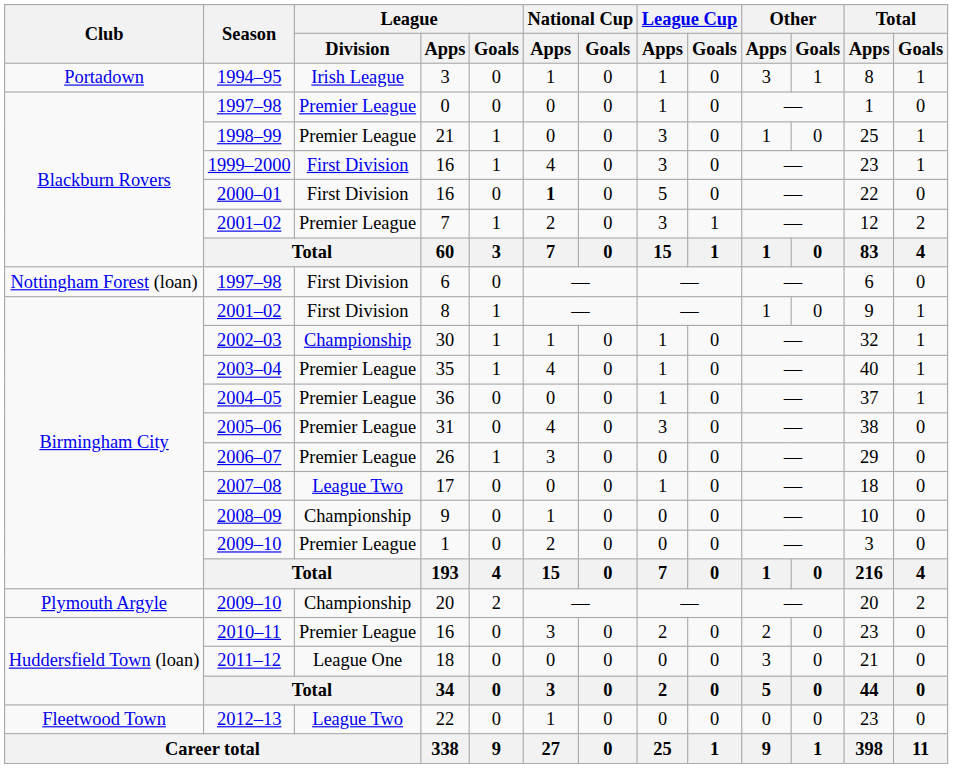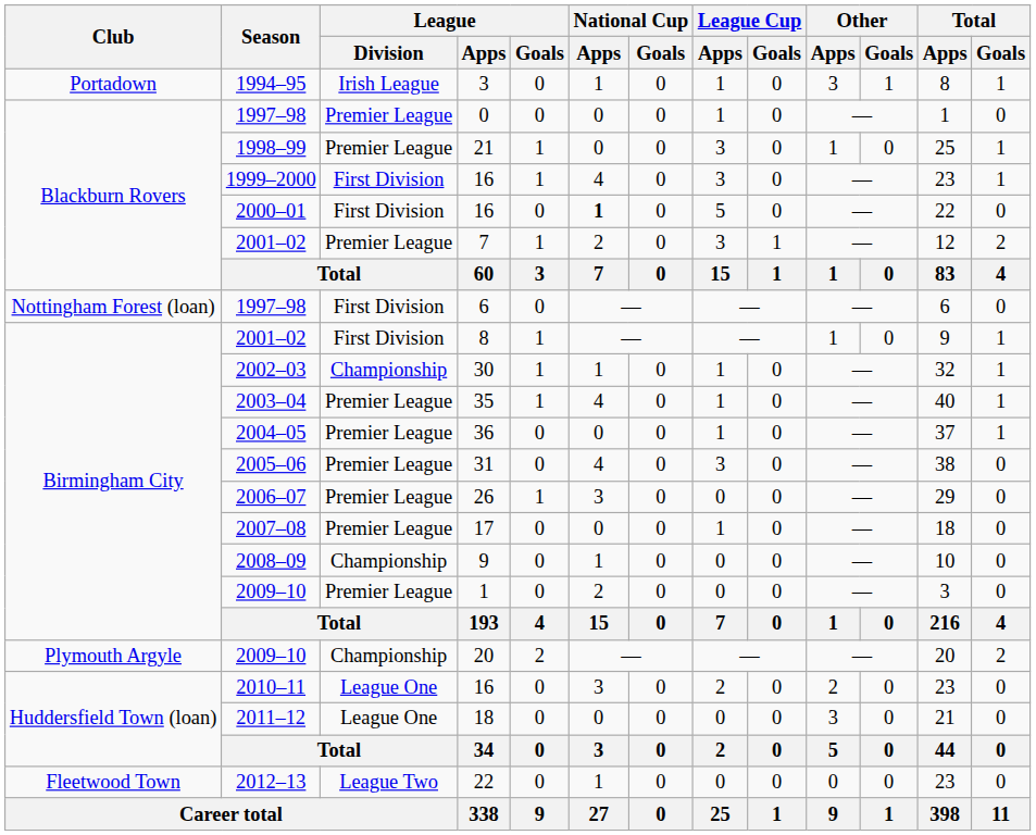 <table class="wikitable" style="text-align:center">
 <tr>
 <th rowspan="2">Club</th>
 <th rowspan="2">Season</th>
 <th colspan="3">League</th>
 <th colspan="2">National Cup</th>
 <th colspan="2"><a href='#'>League Cup</a></th>
 <th colspan="2">Other</th>
 <th colspan="2">Total</th>
 </tr>
 <tr>
 <th>Division</th>
 <th>Apps</th>
 <th>Goals</th>
 <th>Apps</th>
 <th>Goals</th>
 <th>Apps</th>
 <th>Goals</th>
 <th>Apps</th>
 <th>Goals</th>
 <th>Apps</th>
 <th>Goals</th>
 </tr>
 <tr>
 <td><a href='#'>Portadown</a></td>
 <td><a href='#'>1994–95</a></td>
 <td><a href='#'>Irish League</a></td>
 <td>3</td>
 <td>0</td>
 <td>1</td>
 <td>0</td>
 <td>1</td>
 <td>0</td>
 <td>3</td>
 <td>1</td>
 <td>8</td>
 <td>1</td>
 </tr>
 <tr>
 <td rowspan="6"><a href='#'>Blackburn Rovers</a></td>
 <td><a href='#'>1997–98</a></td>
 <td><a href='#'>Premier League</a></td>
 <td>0</td>
 <td>0</td>
 <td>0</td>
 <td>0</td>
 <td>1</td>
 <td>0</td>
 <td colspan="2">—</td>
 <td>1</td>
 <td>0</td>
 </tr>
 <tr>
 <td><a href='#'>1998–99</a></td>
 <td>Premier League</td>
 <td>21</td>
 <td>1</td>
 <td>0</td>
 <td>0</td>
 <td>3</td>
 <td>0</td>
 <td>1</td>
 <td>0</td>
 <td>25</td>
 <td>1</td>
 </tr>
 <tr>
 <td><a href='#'>1999–2000</a></td>
 <td><a href='#'>First Division</a></td>
 <td>16</td>
 <td>1</td>
 <td>4</td>
 <td>0</td>
 <td>3</td>
 <td>0</td>
 <td colspan="2">—</td>
 <td>23</td>
 <td>1</td>
 </tr>
 <tr>
 <td><a href='#'>2000–01</a></td>
 <td>First Division</td>
 <td>16</td>
 <td>0</td>
 <td><strong>1</strong></td>
 <td>0</td>
 <td>5</td>
 <td>0</td>
 <td colspan="2">—</td>
 <td>22</td>
 <td>0</td>
 </tr>
 <tr>
 <td><a href='#'>2001–02</a></td>
 <td>Premier League</td>
 <td>7</td>
 <td>1</td>
 <td>2</td>
 <td>0</td>
 <td>3</td>
 <td>1</td>
 <td colspan="2">—</td>
 <td>12</td>
 <td>2</td>
 </tr>
 <tr>
 <th colspan="2">Total</th>
 <th>60</th>
 <th>3</th>
 <th>7</th>
 <th>0</th>
 <th>15</th>
 <th>1</th>
 <th>1</th>
 <th>0</th>
 <th>83</th>
 <th>4</th>
 </tr>
 <tr>
 <td><a href='#'>Nottingham Forest</a> (loan)</td>
 <td><a href='#'>1997–98</a></td>
 <td>First Division</td>
 <td>6</td>
 <td>0</td>
 <td colspan="2">—</td>
 <td colspan="2">—</td>
 <td colspan="2">—</td>
 <td>6</td>
 <td>0</td>
 </tr>
 <tr>
 <td rowspan="10"><a href='#'>Birmingham City</a></td>
 <td><a href='#'>2001–02</a></td>
 <td>First Division</td>
 <td>8</td>
 <td>1</td>
 <td colspan="2">—</td>
 <td colspan="2">—</td>
 <td>1</td>
 <td>0</td>
 <td>9</td>
 <td>1</td>
 </tr>
 <tr>
 <td><a href='#'>2002–03</a></td>
 <td><a href='#'>Championship</a></td>
 <td>30</td>
 <td>1</td>
 <td>1</td>
 <td>0</td>
 <td>1</td>
 <td>0</td>
 <td colspan="2">—</td>
 <td>32</td>
 <td>1</td>
 </tr>
 <tr>
 <td><a href='#'>2003–04</a></td>
 <td>Premier League</td>
 <td>35</td>
 <td>1</td>
 <td>4</td>
 <td>0</td>
 <td>1</td>
 <td>0</td>
 <td colspan="2">—</td>
 <td>40</td>
 <td>1</td>
 </tr>
 <tr>
 <td><a href='#'>2004–05</a></td>
 <td>Premier League</td>
 <td>36</td>
 <td>0</td>
 <td>0</td>
 <td>0</td>
 <td>1</td>
 <td>0</td>
 <td colspan="2">—</td>
 <td>37</td>
 <td>1</td>
 </tr>
 <tr>
 <td><a href='#'>2005–06</a></td>
 <td>Premier League</td>
 <td>31</td>
 <td>0</td>
 <td>4</td>
 <td>0</td>
 <td>3</td>
 <td>0</td>
 <td colspan="2">—</td>
 <td>38</td>
 <td>0</td>
 </tr>
 <tr>
 <td><a href='#'>2006–07</a></td>
 <td>Premier League</td>
 <td>26</td>
 <td>1</td>
 <td>3</td>
 <td>0</td>
 <td>0</td>
 <td>0</td>
 <td colspan="2">—</td>
 <td>29</td>
 <td>0</td>
 </tr>
 <tr>
 <td><a href='#'>2007–08</a></td>
-<td><a href='#'>League Two</a></td>
+<td>Premier League</td>
 <td>17</td>
 <td>0</td>
 <td>0</td>
 <td>0</td>
 <td>1</td>
 <td>0</td>
 <td colspan="2">—</td>
 <td>18</td>
 <td>0</td>
 </tr>
 <tr>
 <td><a href='#'>2008–09</a></td>
 <td>Championship</td>
 <td>9</td>
 <td>0</td>
 <td>1</td>
 <td>0</td>
 <td>0</td>
 <td>0</td>
 <td colspan="2">—</td>
 <td>10</td>
 <td>0</td>
 </tr>
 <tr>
 <td><a href='#'>2009–10</a></td>
 <td>Premier League</td>
 <td>1</td>
 <td>0</td>
 <td>2</td>
 <td>0</td>
 <td>0</td>
 <td>0</td>
 <td colspan="2">—</td>
 <td>3</td>
 <td>0</td>
 </tr>
 <tr>
 <th colspan="2">Total</th>
 <th>193</th>
 <th>4</th>
 <th>15</th>
 <th>0</th>
 <th>7</th>
 <th>0</th>
 <th>1</th>
 <th>0</th>
 <th>216</th>
 <th>4</th>
 </tr>
 <tr>
 <td><a href='#'>Plymouth Argyle</a></td>
 <td><a href='#'>2009–10</a></td>
 <td>Championship</td>
 <td>20</td>
 <td>2</td>
 <td colspan="2">—</td>
 <td colspan="2">—</td>
 <td colspan="2">—</td>
 <td>20</td>
 <td>2</td>
 </tr>
 <tr>
 <td rowspan="3"><a href='#'>Huddersfield Town</a> (loan)</td>
 <td><a href='#'>2010–11</a></td>
-<td>Premier League</td>
+<td><a href='#'>League One</a></td>
 <td>16</td>
 <td>0</td>
 <td>3</td>
 <td>0</td>
 <td>2</td>
 <td>0</td>
 <td>2</td>
 <td>0</td>
 <td>23</td>
 <td>0</td>
 </tr>
 <tr>
 <td><a href='#'>2011–12</a></td>
 <td>League One</td>
 <td>18</td>
 <td>0</td>
 <td>0</td>
 <td>0</td>
 <td>0</td>
 <td>0</td>
 <td>3</td>
 <td>0</td>
 <td>21</td>
 <td>0</td>
 </tr>
 <tr>
 <th colspan="2">Total</th>
 <th>34</th>
 <th>0</th>
 <th>3</th>
 <th>0</th>
 <th>2</th>
 <th>0</th>
 <th>5</th>
 <th>0</th>
 <th>44</th>
 <th>0</th>
 </tr>
 <tr>
 <td><a href='#'>Fleetwood Town</a></td>
 <td><a href='#'>2012–13</a></td>
 <td><a href='#'>League Two</a></td>
 <td>22</td>
 <td>0</td>
 <td>1</td>
 <td>0</td>
 <td>0</td>
 <td>0</td>
 <td>0</td>
 <td>0</td>
 <td>23</td>
 <td>0</td>
 </tr>
 <tr>
 <th colspan="3">Career total</th>
 <th>338</th>
 <th>9</th>
 <th>27</th>
 <th>0</th>
 <th>25</th>
 <th>1</th>
 <th>9</th>
 <th>1</th>
 <th>398</th>
 <th>11</th>
 </tr>
 </table>
